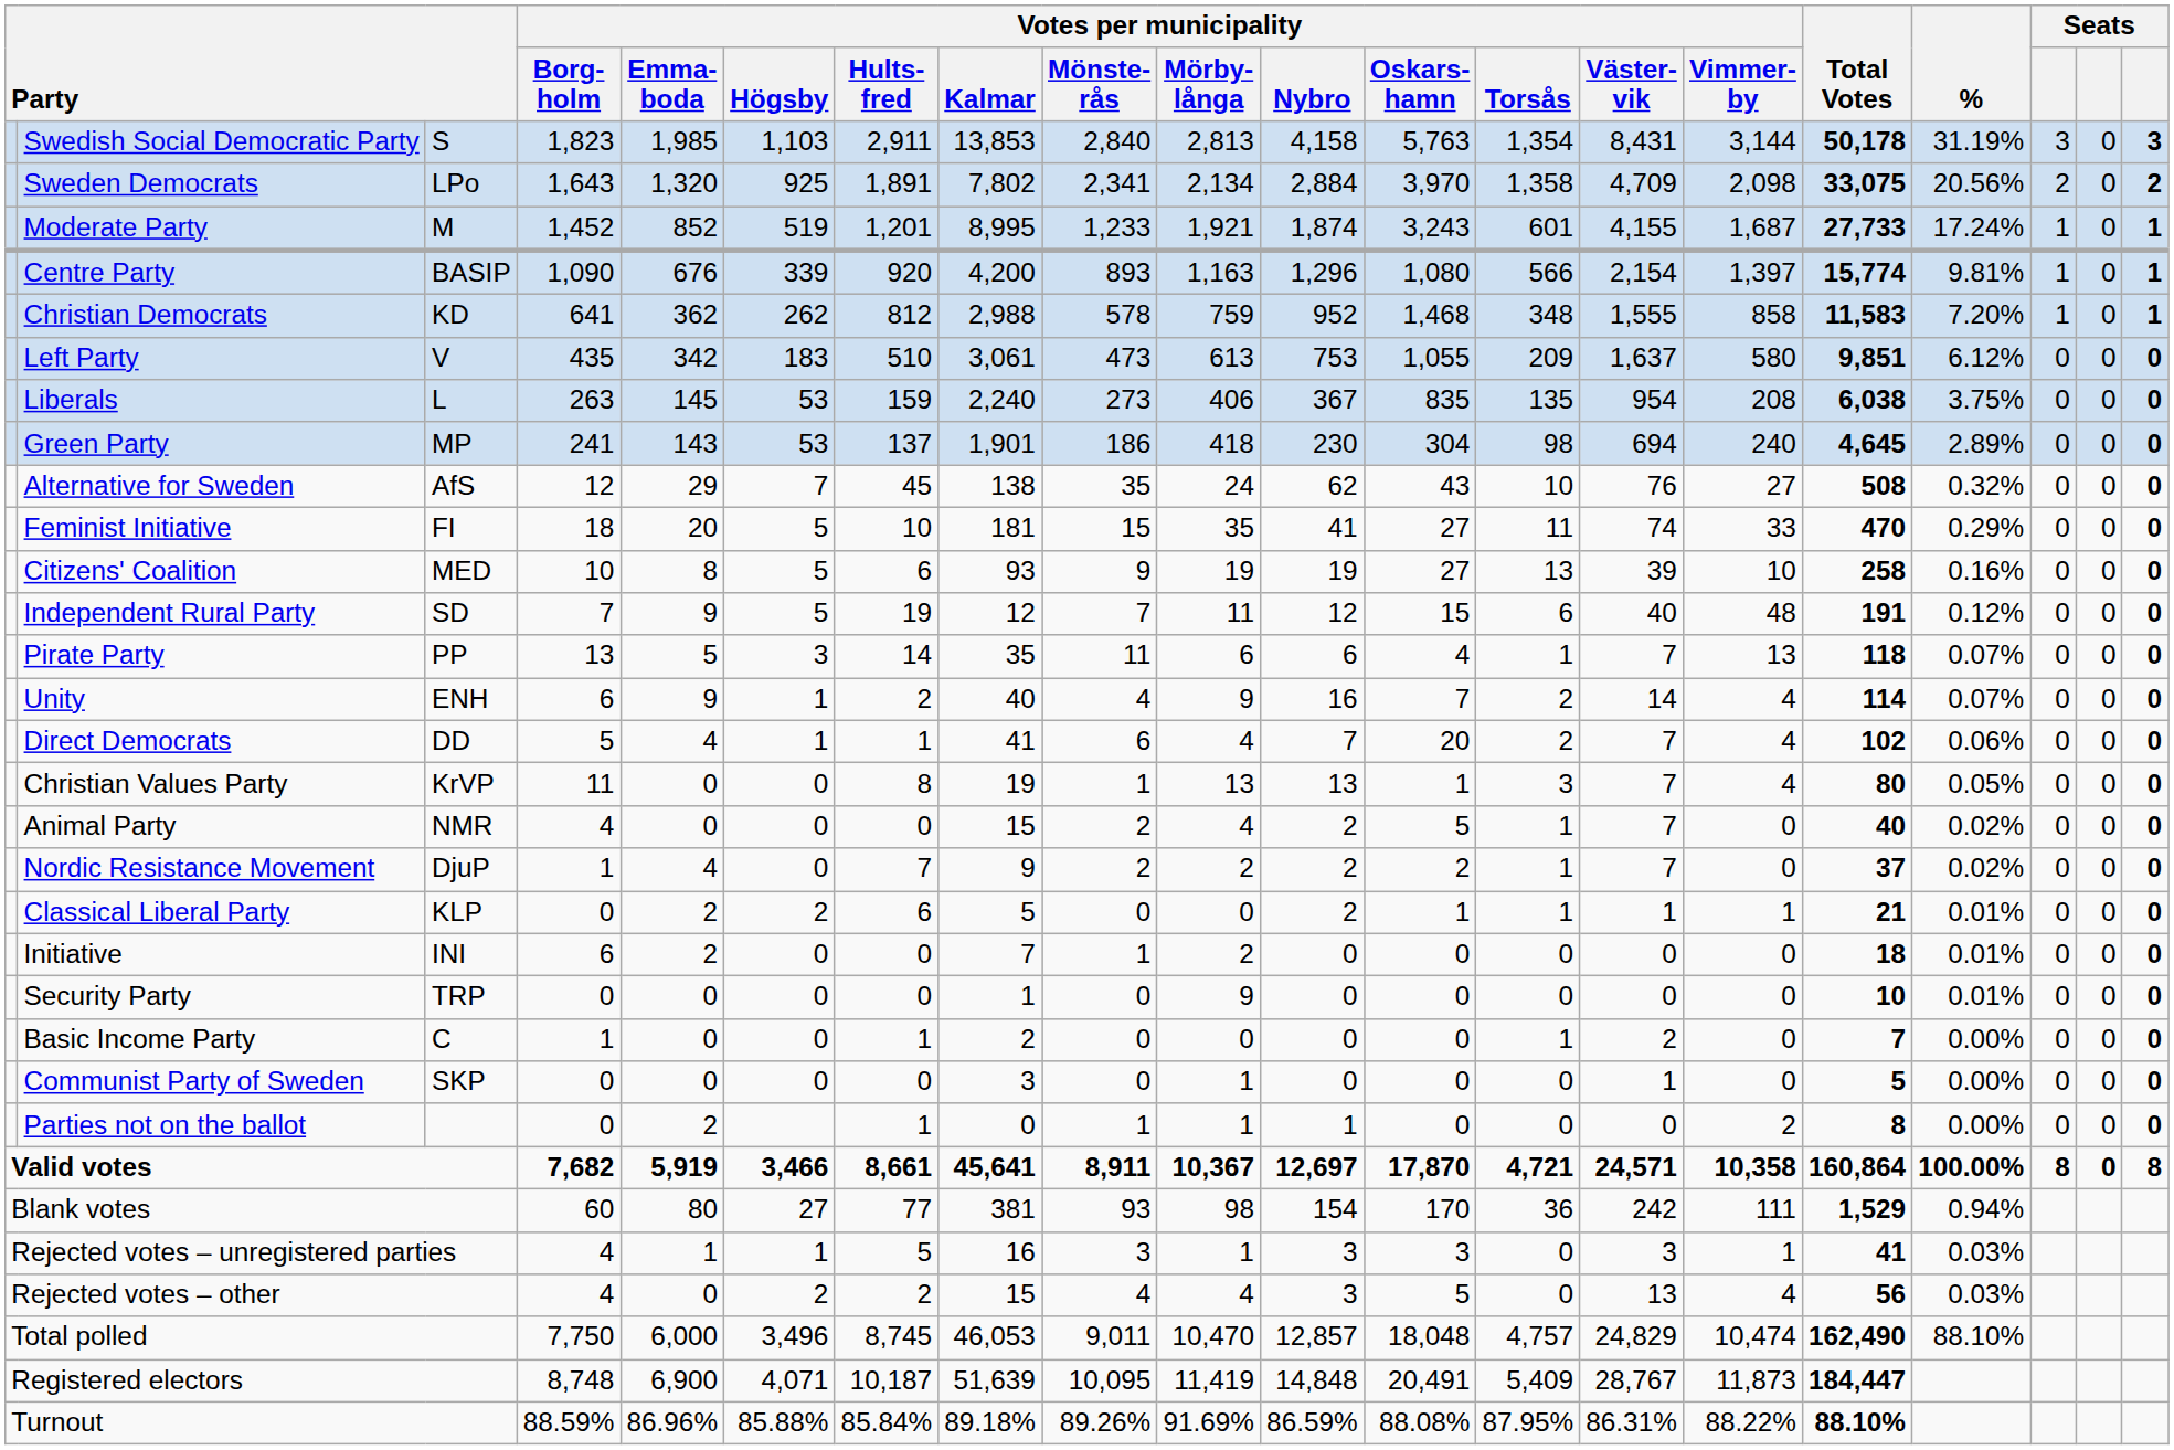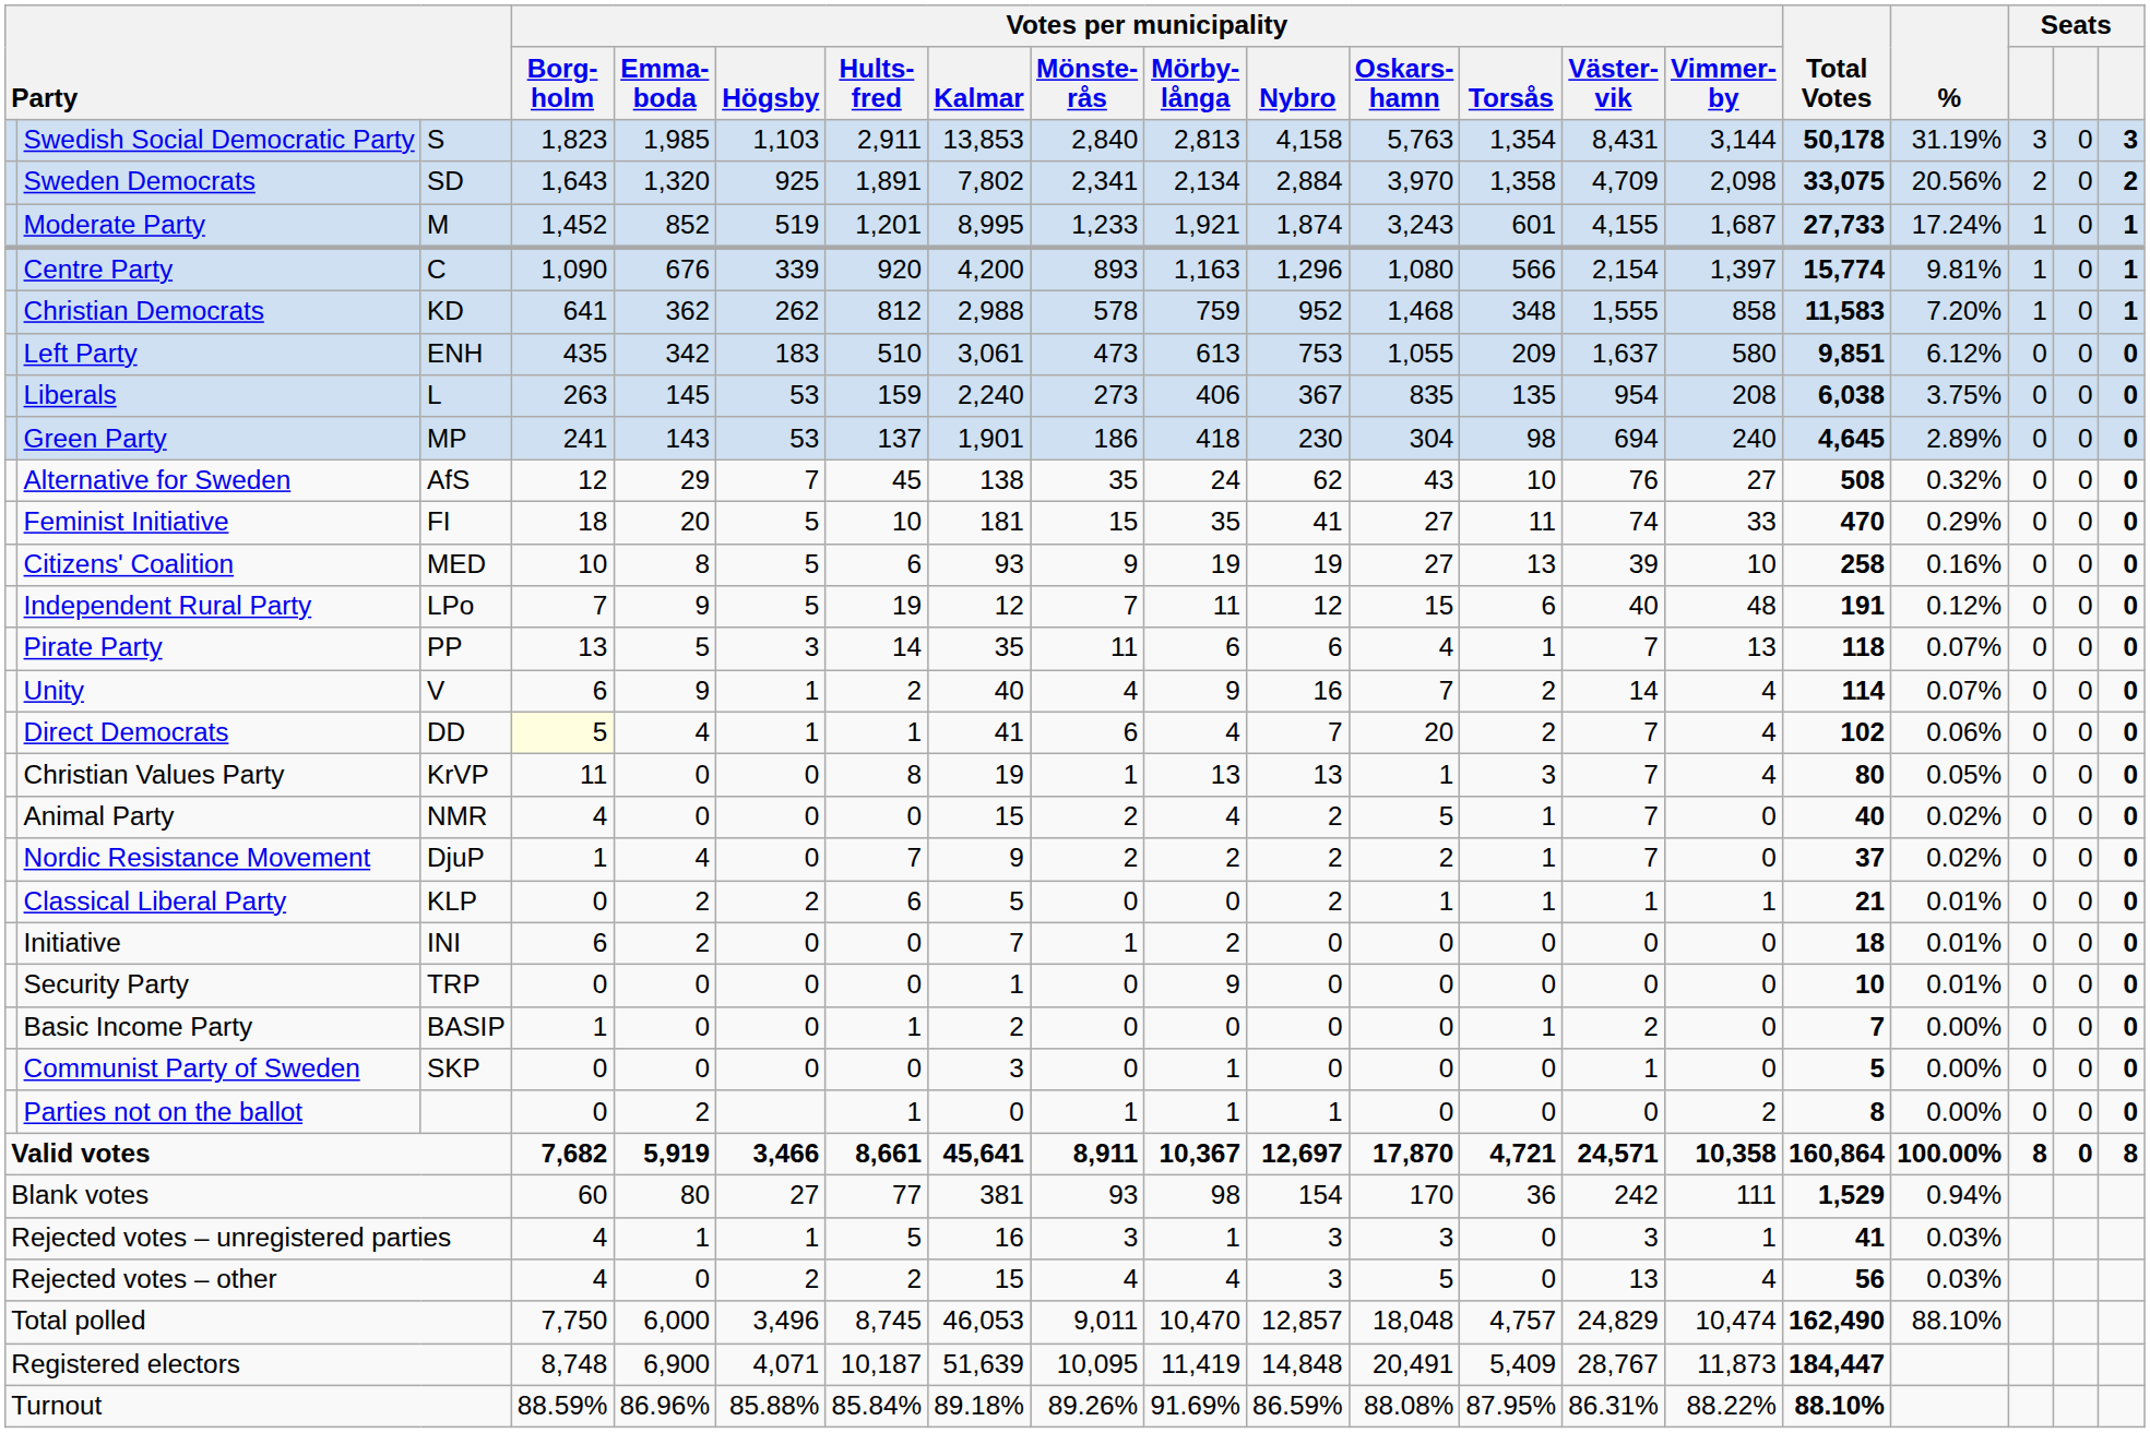 <table class="wikitable" border="1" style="text-align:right;">
 <tr>
 <th style="text-align:left;" valign=bottom rowspan=2 colspan=3>Party</th>
 <th colspan=12>Votes per municipality</th>
 <th align=center valign=bottom rowspan=2 width="50">Total Votes</th>
 <th align=center valign=bottom rowspan=2 width="50">%</th>
 <th colspan=3>Seats</th>
 </tr>
 <tr>
 <th align=center valign=bottom width="50"><a href='#'>Borg- holm</a></th>
 <th align=center valign=bottom width="50"><a href='#'>Emma- boda</a></th>
 <th align=center valign=bottom width="50"><a href='#'>Högsby</a></th>
 <th align=center valign=bottom width="50"><a href='#'>Hults- fred</a></th>
 <th align=center valign=bottom width="50"><a href='#'>Kalmar</a></th>
 <th align=center valign=bottom width="50"><a href='#'>Mönste- rås</a></th>
 <th align=center valign=bottom width="50"><a href='#'>Mörby- långa</a></th>
 <th align=center valign=bottom width="50"><a href='#'>Nybro</a></th>
 <th align=center valign=bottom width="50"><a href='#'>Oskars- hamn</a></th>
 <th align=center valign=bottom width="50"><a href='#'>Torsås</a></th>
 <th align=center valign=bottom width="50"><a href='#'>Väster- vik</a></th>
 <th align=center valign=bottom width="50"><a href='#'>Vimmer- by</a></th>
 <th align=center valign=bottom width="20"><small></small></th>
 <th align=center valign=bottom width="20"><small><a href='#'></a></small></th>
 <th align=center valign=bottom width="20"><small></small></th>
 </tr>
 <tr style="background:#CEE0F2;">
 <td></td>
 <td align=left style="white-space: nowrap;"><a href='#'>Swedish Social Democratic Party</a></td>
 <td align=left>S</td>
 <td>1,823</td>
 <td>1,985</td>
 <td>1,103</td>
 <td>2,911</td>
 <td>13,853</td>
 <td>2,840</td>
 <td>2,813</td>
 <td>4,158</td>
 <td>5,763</td>
 <td>1,354</td>
 <td>8,431</td>
 <td>3,144</td>
 <td><strong>50,178</strong></td>
 <td>31.19%</td>
 <td>3</td>
 <td>0</td>
 <td><strong>3</strong></td>
 </tr>
 <tr style="background:#CEE0F2;">
 <td></td>
 <td align=left><a href='#'>Sweden Democrats</a></td>
-<td align=left>LPo</td>
+<td align=left>SD</td>
 <td>1,643</td>
 <td>1,320</td>
 <td>925</td>
 <td>1,891</td>
 <td>7,802</td>
 <td>2,341</td>
 <td>2,134</td>
 <td>2,884</td>
 <td>3,970</td>
 <td>1,358</td>
 <td>4,709</td>
 <td>2,098</td>
 <td><strong>33,075</strong></td>
 <td>20.56%</td>
 <td>2</td>
 <td>0</td>
 <td><strong>2</strong></td>
 </tr>
 <tr style="background:#CEE0F2;">
 <td></td>
 <td align=left><a href='#'>Moderate Party</a></td>
 <td align=left>M</td>
 <td>1,452</td>
 <td>852</td>
 <td>519</td>
 <td>1,201</td>
 <td>8,995</td>
 <td>1,233</td>
 <td>1,921</td>
 <td>1,874</td>
 <td>3,243</td>
 <td>601</td>
 <td>4,155</td>
 <td>1,687</td>
 <td><strong>27,733</strong></td>
 <td>17.24%</td>
 <td>1</td>
 <td>0</td>
 <td><strong>1</strong></td>
 </tr>
 <tr style="background:#CEE0F2; border-top:3px solid darkgray;">
 <td></td>
 <td align=left><a href='#'>Centre Party</a></td>
-<td align=left>BASIP</td>
+<td align=left>C</td>
 <td>1,090</td>
 <td>676</td>
 <td>339</td>
 <td>920</td>
 <td>4,200</td>
 <td>893</td>
 <td>1,163</td>
 <td>1,296</td>
 <td>1,080</td>
 <td>566</td>
 <td>2,154</td>
 <td>1,397</td>
 <td><strong>15,774</strong></td>
 <td>9.81%</td>
 <td>1</td>
 <td>0</td>
 <td><strong>1</strong></td>
 </tr>
 <tr style="background:#CEE0F2;">
 <td></td>
 <td align=left><a href='#'>Christian Democrats</a></td>
 <td align=left>KD</td>
 <td>641</td>
 <td>362</td>
 <td>262</td>
 <td>812</td>
 <td>2,988</td>
 <td>578</td>
 <td>759</td>
 <td>952</td>
 <td>1,468</td>
 <td>348</td>
 <td>1,555</td>
 <td>858</td>
 <td><strong>11,583</strong></td>
 <td>7.20%</td>
 <td>1</td>
 <td>0</td>
 <td><strong>1</strong></td>
 </tr>
 <tr style="background:#CEE0F2;">
 <td></td>
 <td align=left><a href='#'>Left Party</a></td>
-<td align=left>V</td>
+<td align=left>ENH</td>
 <td>435</td>
 <td>342</td>
 <td>183</td>
 <td>510</td>
 <td>3,061</td>
 <td>473</td>
 <td>613</td>
 <td>753</td>
 <td>1,055</td>
 <td>209</td>
 <td>1,637</td>
 <td>580</td>
 <td><strong>9,851</strong></td>
 <td>6.12%</td>
 <td>0</td>
 <td>0</td>
 <td><strong>0</strong></td>
 </tr>
 <tr style="background:#CEE0F2;">
 <td></td>
 <td align=left><a href='#'>Liberals</a></td>
 <td align=left>L</td>
 <td>263</td>
 <td>145</td>
 <td>53</td>
 <td>159</td>
 <td>2,240</td>
 <td>273</td>
 <td>406</td>
 <td>367</td>
 <td>835</td>
 <td>135</td>
 <td>954</td>
 <td>208</td>
 <td><strong>6,038</strong></td>
 <td>3.75%</td>
 <td>0</td>
 <td>0</td>
 <td><strong>0</strong></td>
 </tr>
 <tr style="background:#CEE0F2;">
 <td></td>
 <td align=left><a href='#'>Green Party</a></td>
 <td align=left>MP</td>
 <td>241</td>
 <td>143</td>
 <td>53</td>
 <td>137</td>
 <td>1,901</td>
 <td>186</td>
 <td>418</td>
 <td>230</td>
 <td>304</td>
 <td>98</td>
 <td>694</td>
 <td>240</td>
 <td><strong>4,645</strong></td>
 <td>2.89%</td>
 <td>0</td>
 <td>0</td>
 <td><strong>0</strong></td>
 </tr>
 <tr>
 <td></td>
 <td align=left><a href='#'>Alternative for Sweden</a></td>
 <td align=left>AfS</td>
 <td>12</td>
 <td>29</td>
 <td>7</td>
 <td>45</td>
 <td>138</td>
 <td>35</td>
 <td>24</td>
 <td>62</td>
 <td>43</td>
 <td>10</td>
 <td>76</td>
 <td>27</td>
 <td><strong>508</strong></td>
 <td>0.32%</td>
 <td>0</td>
 <td>0</td>
 <td><strong>0</strong></td>
 </tr>
 <tr>
 <td></td>
 <td align=left><a href='#'>Feminist Initiative</a></td>
 <td align=left>FI</td>
 <td>18</td>
 <td>20</td>
 <td>5</td>
 <td>10</td>
 <td>181</td>
 <td>15</td>
 <td>35</td>
 <td>41</td>
 <td>27</td>
 <td>11</td>
 <td>74</td>
 <td>33</td>
 <td><strong>470</strong></td>
 <td>0.29%</td>
 <td>0</td>
 <td>0</td>
 <td><strong>0</strong></td>
 </tr>
 <tr>
 <td></td>
 <td align=left><a href='#'>Citizens' Coalition</a></td>
 <td align=left>MED</td>
 <td>10</td>
 <td>8</td>
 <td>5</td>
 <td>6</td>
 <td>93</td>
 <td>9</td>
 <td>19</td>
 <td>19</td>
 <td>27</td>
 <td>13</td>
 <td>39</td>
 <td>10</td>
 <td><strong>258</strong></td>
 <td>0.16%</td>
 <td>0</td>
 <td>0</td>
 <td><strong>0</strong></td>
 </tr>
 <tr>
 <td></td>
 <td align=left><a href='#'>Independent Rural Party</a></td>
-<td align=left>SD</td>
+<td align=left>LPo</td>
 <td>7</td>
 <td>9</td>
 <td>5</td>
 <td>19</td>
 <td>12</td>
 <td>7</td>
 <td>11</td>
 <td>12</td>
 <td>15</td>
 <td>6</td>
 <td>40</td>
 <td>48</td>
 <td><strong>191</strong></td>
 <td>0.12%</td>
 <td>0</td>
 <td>0</td>
 <td><strong>0</strong></td>
 </tr>
 <tr>
 <td></td>
 <td align=left><a href='#'>Pirate Party</a></td>
 <td align=left>PP</td>
 <td>13</td>
 <td>5</td>
 <td>3</td>
 <td>14</td>
 <td>35</td>
 <td>11</td>
 <td>6</td>
 <td>6</td>
 <td>4</td>
 <td>1</td>
 <td>7</td>
 <td>13</td>
 <td><strong>118</strong></td>
 <td>0.07%</td>
 <td>0</td>
 <td>0</td>
 <td><strong>0</strong></td>
 </tr>
 <tr>
 <td></td>
 <td align=left><a href='#'>Unity</a></td>
-<td align=left>ENH</td>
+<td align=left>V</td>
 <td>6</td>
 <td>9</td>
 <td>1</td>
 <td>2</td>
 <td>40</td>
 <td>4</td>
 <td>9</td>
 <td>16</td>
 <td>7</td>
 <td>2</td>
 <td>14</td>
 <td>4</td>
 <td><strong>114</strong></td>
 <td>0.07%</td>
 <td>0</td>
 <td>0</td>
 <td><strong>0</strong></td>
 </tr>
 <tr>
 <td></td>
 <td align=left><a href='#'>Direct Democrats</a></td>
 <td align=left>DD</td>
-<td>5</td>
+<td style="background: lightyellow;">5</td>
 <td>4</td>
 <td>1</td>
 <td>1</td>
 <td>41</td>
 <td>6</td>
 <td>4</td>
 <td>7</td>
 <td>20</td>
 <td>2</td>
 <td>7</td>
 <td>4</td>
 <td><strong>102</strong></td>
 <td>0.06%</td>
 <td>0</td>
 <td>0</td>
 <td><strong>0</strong></td>
 </tr>
 <tr>
 <td></td>
 <td align=left>Christian Values Party</td>
 <td align=left>KrVP</td>
 <td>11</td>
 <td>0</td>
 <td>0</td>
 <td>8</td>
 <td>19</td>
 <td>1</td>
 <td>13</td>
 <td>13</td>
 <td>1</td>
 <td>3</td>
 <td>7</td>
 <td>4</td>
 <td><strong>80</strong></td>
 <td>0.05%</td>
 <td>0</td>
 <td>0</td>
 <td><strong>0</strong></td>
 </tr>
 <tr>
 <td></td>
 <td align=left>Animal Party</td>
 <td align=left>NMR</td>
 <td>4</td>
 <td>0</td>
 <td>0</td>
 <td>0</td>
 <td>15</td>
 <td>2</td>
 <td>4</td>
 <td>2</td>
 <td>5</td>
 <td>1</td>
 <td>7</td>
 <td>0</td>
 <td><strong>40</strong></td>
 <td>0.02%</td>
 <td>0</td>
 <td>0</td>
 <td><strong>0</strong></td>
 </tr>
 <tr>
 <td></td>
 <td align=left><a href='#'>Nordic Resistance Movement</a></td>
 <td align=left>DjuP</td>
 <td>1</td>
 <td>4</td>
 <td>0</td>
 <td>7</td>
 <td>9</td>
 <td>2</td>
 <td>2</td>
 <td>2</td>
 <td>2</td>
 <td>1</td>
 <td>7</td>
 <td>0</td>
 <td><strong>37</strong></td>
 <td>0.02%</td>
 <td>0</td>
 <td>0</td>
 <td><strong>0</strong></td>
 </tr>
 <tr>
 <td></td>
 <td align=left><a href='#'>Classical Liberal Party</a></td>
 <td align=left>KLP</td>
 <td>0</td>
 <td>2</td>
 <td>2</td>
 <td>6</td>
 <td>5</td>
 <td>0</td>
 <td>0</td>
 <td>2</td>
 <td>1</td>
 <td>1</td>
 <td>1</td>
 <td>1</td>
 <td><strong>21</strong></td>
 <td>0.01%</td>
 <td>0</td>
 <td>0</td>
 <td><strong>0</strong></td>
 </tr>
 <tr>
 <td></td>
 <td align=left>Initiative</td>
 <td align=left>INI</td>
 <td>6</td>
 <td>2</td>
 <td>0</td>
 <td>0</td>
 <td>7</td>
 <td>1</td>
 <td>2</td>
 <td>0</td>
 <td>0</td>
 <td>0</td>
 <td>0</td>
 <td>0</td>
 <td><strong>18</strong></td>
 <td>0.01%</td>
 <td>0</td>
 <td>0</td>
 <td><strong>0</strong></td>
 </tr>
 <tr>
 <td></td>
 <td align=left>Security Party</td>
 <td align=left>TRP</td>
 <td>0</td>
 <td>0</td>
 <td>0</td>
 <td>0</td>
 <td>1</td>
 <td>0</td>
 <td>9</td>
 <td>0</td>
 <td>0</td>
 <td>0</td>
 <td>0</td>
 <td>0</td>
 <td><strong>10</strong></td>
 <td>0.01%</td>
 <td>0</td>
 <td>0</td>
 <td><strong>0</strong></td>
 </tr>
 <tr>
 <td></td>
 <td align=left>Basic Income Party</td>
-<td align=left>C</td>
+<td align=left>BASIP</td>
 <td>1</td>
 <td>0</td>
 <td>0</td>
 <td>1</td>
 <td>2</td>
 <td>0</td>
 <td>0</td>
 <td>0</td>
 <td>0</td>
 <td>1</td>
 <td>2</td>
 <td>0</td>
 <td><strong>7</strong></td>
 <td>0.00%</td>
 <td>0</td>
 <td>0</td>
 <td><strong>0</strong></td>
 </tr>
 <tr>
 <td></td>
 <td align=left><a href='#'>Communist Party of Sweden</a></td>
 <td align=left>SKP</td>
 <td>0</td>
 <td>0</td>
 <td>0</td>
 <td>0</td>
 <td>3</td>
 <td>0</td>
 <td>1</td>
 <td>0</td>
 <td>0</td>
 <td>0</td>
 <td>1</td>
 <td>0</td>
 <td><strong>5</strong></td>
 <td>0.00%</td>
 <td>0</td>
 <td>0</td>
 <td><strong>0</strong></td>
 </tr>
 <tr>
 <td></td>
 <td align=left><a href='#'>Parties not on the ballot</a></td>
 <td></td>
 <td>0</td>
 <td>2</td>
 <td></td>
 <td>1</td>
 <td>0</td>
 <td>1</td>
 <td>1</td>
 <td>1</td>
 <td>0</td>
 <td>0</td>
 <td>0</td>
 <td>2</td>
 <td><strong>8</strong></td>
 <td>0.00%</td>
 <td>0</td>
 <td>0</td>
 <td><strong>0</strong></td>
 </tr>
 <tr style="font-weight:bold">
 <td align=left colspan=3>Valid votes</td>
 <td>7,682</td>
 <td>5,919</td>
 <td>3,466</td>
 <td>8,661</td>
 <td>45,641</td>
 <td>8,911</td>
 <td>10,367</td>
 <td>12,697</td>
 <td>17,870</td>
 <td>4,721</td>
 <td>24,571</td>
 <td>10,358</td>
 <td>160,864</td>
 <td>100.00%</td>
 <td>8</td>
 <td>0</td>
 <td>8</td>
 </tr>
 <tr>
 <td align=left colspan=3>Blank votes</td>
 <td>60</td>
 <td>80</td>
 <td>27</td>
 <td>77</td>
 <td>381</td>
 <td>93</td>
 <td>98</td>
 <td>154</td>
 <td>170</td>
 <td>36</td>
 <td>242</td>
 <td>111</td>
 <td><strong>1,529</strong></td>
 <td>0.94%</td>
 <td></td>
 <td></td>
 <td></td>
 </tr>
 <tr>
 <td align=left colspan=3>Rejected votes – unregistered parties</td>
 <td>4</td>
 <td>1</td>
 <td>1</td>
 <td>5</td>
 <td>16</td>
 <td>3</td>
 <td>1</td>
 <td>3</td>
 <td>3</td>
 <td>0</td>
 <td>3</td>
 <td>1</td>
 <td><strong>41</strong></td>
 <td>0.03%</td>
 <td></td>
 <td></td>
 <td></td>
 </tr>
 <tr>
 <td align=left colspan=3>Rejected votes – other</td>
 <td>4</td>
 <td>0</td>
 <td>2</td>
 <td>2</td>
 <td>15</td>
 <td>4</td>
 <td>4</td>
 <td>3</td>
 <td>5</td>
 <td>0</td>
 <td>13</td>
 <td>4</td>
 <td><strong>56</strong></td>
 <td>0.03%</td>
 <td></td>
 <td></td>
 <td></td>
 </tr>
 <tr>
 <td align=left colspan=3>Total polled</td>
 <td>7,750</td>
 <td>6,000</td>
 <td>3,496</td>
 <td>8,745</td>
 <td>46,053</td>
 <td>9,011</td>
 <td>10,470</td>
 <td>12,857</td>
 <td>18,048</td>
 <td>4,757</td>
 <td>24,829</td>
 <td>10,474</td>
 <td><strong>162,490</strong></td>
 <td>88.10%</td>
 <td></td>
 <td></td>
 <td></td>
 </tr>
 <tr>
 <td align=left colspan=3>Registered electors</td>
 <td>8,748</td>
 <td>6,900</td>
 <td>4,071</td>
 <td>10,187</td>
 <td>51,639</td>
 <td>10,095</td>
 <td>11,419</td>
 <td>14,848</td>
 <td>20,491</td>
 <td>5,409</td>
 <td>28,767</td>
 <td>11,873</td>
 <td><strong>184,447</strong></td>
 <td></td>
 <td></td>
 <td></td>
 <td></td>
 </tr>
 <tr>
 <td align=left colspan=3>Turnout</td>
 <td>88.59%</td>
 <td>86.96%</td>
 <td>85.88%</td>
 <td>85.84%</td>
 <td>89.18%</td>
 <td>89.26%</td>
 <td>91.69%</td>
 <td>86.59%</td>
 <td>88.08%</td>
 <td>87.95%</td>
 <td>86.31%</td>
 <td>88.22%</td>
 <td><strong>88.10%</strong></td>
 <td></td>
 <td></td>
 <td></td>
 <td></td>
 </tr>
 </table>
